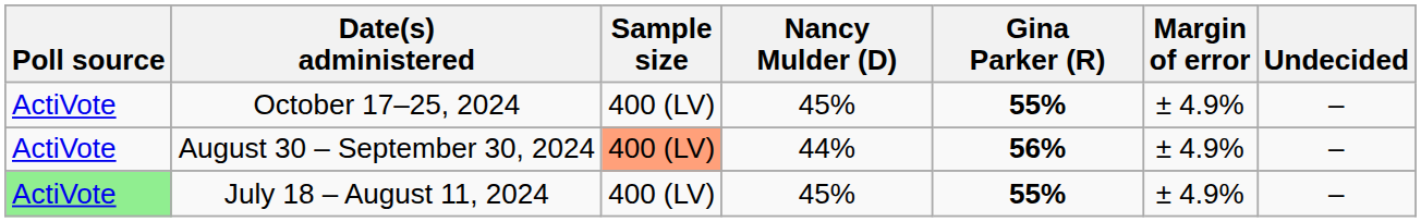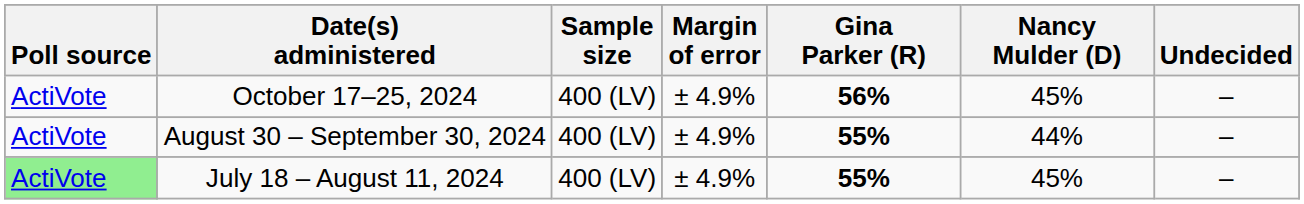 <table class="wikitable" style="font-size:90%;text-align:center;">
 <tr valign=bottom>
 <th>Poll source</th>
 <th>Date(s)<br>administered</th>
 <th>Sample<br>size</th>
+<th>Margin<br>of error</th>
+<th style="width:100px;">Gina<br>Parker (R)</th>
 <th style="width:100px;">Nancy<br>Mulder (D)</th>
-<th style="width:100px;">Gina<br>Parker (R)</th>
-<th>Margin<br>of error</th>
 <th>Undecided</th>
 </tr>
 <tr>
 <td style="text-align:left;"><a href='#'>ActiVote</a></td>
 <td data-sort-value="2024-07-11">October 17–25, 2024</td>
 <td>400 (LV)</td>
+<td>± 4.9%</td>
+<td><strong>56%</strong></td>
 <td>45%</td>
-<td><strong>55%</strong></td>
-<td>± 4.9%</td>
 <td>–</td>
 </tr>
 <tr>
 <td style="text-align:left;"><a href='#'>ActiVote</a></td>
 <td data-sort-value="2024-07-11">August 30 – September 30, 2024</td>
-<td style="background: lightsalmon;">400 (LV)</td>
+<td>400 (LV)</td>
+<td>± 4.9%</td>
+<td><strong>55%</strong></td>
 <td>44%</td>
-<td><strong>56%</strong></td>
-<td>± 4.9%</td>
 <td>–</td>
 </tr>
 <tr>
 <td style="background: lightgreen; text-align:left;"><a href='#'>ActiVote</a></td>
 <td data-sort-value="2024-07-11">July 18 – August 11, 2024</td>
 <td>400 (LV)</td>
+<td>± 4.9%</td>
+<td><strong>55%</strong></td>
 <td>45%</td>
-<td><strong>55%</strong></td>
-<td>± 4.9%</td>
 <td>–</td>
 </tr>
 </table>
